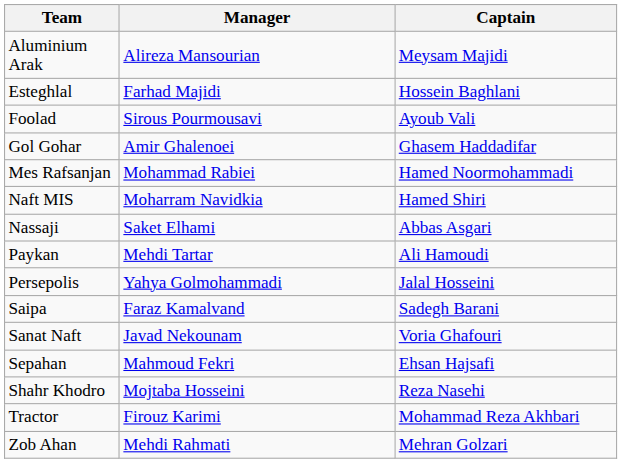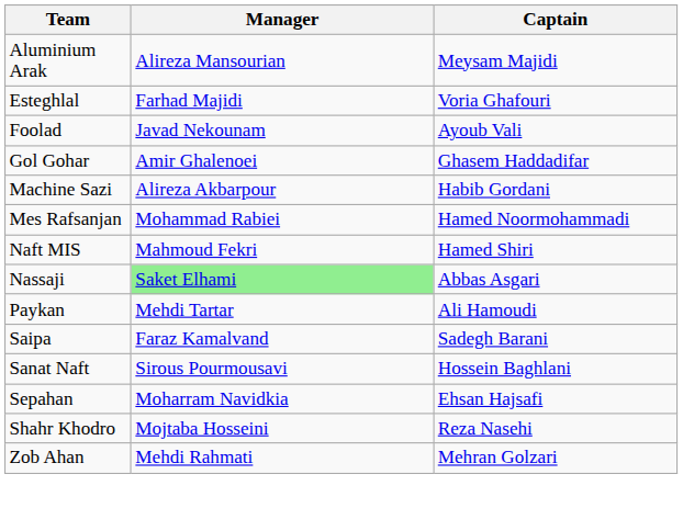 <table class="wikitable sortable">
 <tr>
 <th width="100">Team</th>
 <th width="250">Manager</th>
 <th width="200">Captain</th>
 </tr>
 <tr>
 <td>Aluminium Arak</td>
 <td> <a href='#'>Alireza Mansourian</a></td>
 <td> <a href='#'>Meysam Majidi</a></td>
 </tr>
 <tr>
 <td>Esteghlal</td>
 <td> <a href='#'>Farhad Majidi</a></td>
-<td> <a href='#'>Hossein Baghlani</a></td>
+<td> <a href='#'>Voria Ghafouri</a></td>
 </tr>
 <tr>
 <td>Foolad</td>
-<td> <a href='#'>Sirous Pourmousavi</a></td>
+<td> <a href='#'>Javad Nekounam</a></td>
 <td> <a href='#'>Ayoub Vali</a></td>
 </tr>
 <tr>
 <td>Gol Gohar</td>
 <td> <a href='#'>Amir Ghalenoei</a></td>
 <td> <a href='#'>Ghasem Haddadifar</a></td>
 </tr>
 <tr>
+<td>Machine Sazi</td>
+<td> <a href='#'>Alireza Akbarpour</a></td>
+<td> <a href='#'>Habib Gordani</a></td>
+</tr>
+<tr>
 <td>Mes Rafsanjan</td>
 <td> <a href='#'>Mohammad Rabiei</a></td>
 <td> <a href='#'>Hamed Noormohammadi</a></td>
 </tr>
 <tr>
 <td>Naft MIS</td>
-<td> <a href='#'>Moharram Navidkia</a></td>
+<td> <a href='#'>Mahmoud Fekri</a></td>
 <td> <a href='#'>Hamed Shiri</a></td>
 </tr>
 <tr>
 <td>Nassaji</td>
-<td> <a href='#'>Saket Elhami</a></td>
+<td style="background: lightgreen;"> <a href='#'>Saket Elhami</a></td>
 <td> <a href='#'>Abbas Asgari</a></td>
 </tr>
 <tr>
 <td>Paykan</td>
 <td> <a href='#'>Mehdi Tartar</a></td>
 <td> <a href='#'>Ali Hamoudi</a></td>
 </tr>
 <tr>
-<td>Persepolis</td>
-<td> <a href='#'>Yahya Golmohammadi</a></td>
-<td> <a href='#'>Jalal Hosseini</a></td>
-</tr>
-<tr>
 <td>Saipa</td>
 <td> <a href='#'>Faraz Kamalvand</a></td>
 <td> <a href='#'>Sadegh Barani</a></td>
 </tr>
 <tr>
 <td>Sanat Naft</td>
-<td> <a href='#'>Javad Nekounam</a></td>
-<td> <a href='#'>Voria Ghafouri</a></td>
+<td> <a href='#'>Sirous Pourmousavi</a></td>
+<td> <a href='#'>Hossein Baghlani</a></td>
 </tr>
 <tr>
 <td>Sepahan</td>
-<td> <a href='#'>Mahmoud Fekri</a></td>
+<td> <a href='#'>Moharram Navidkia</a></td>
 <td> <a href='#'>Ehsan Hajsafi</a></td>
 </tr>
 <tr>
 <td>Shahr Khodro</td>
 <td> <a href='#'>Mojtaba Hosseini</a></td>
 <td> <a href='#'>Reza Nasehi</a></td>
 </tr>
 <tr>
-<td>Tractor</td>
-<td> <a href='#'>Firouz Karimi</a></td>
-<td> <a href='#'>Mohammad Reza Akhbari</a></td>
-</tr>
-<tr>
 <td>Zob Ahan</td>
 <td> <a href='#'>Mehdi Rahmati</a></td>
 <td> <a href='#'>Mehran Golzari</a></td>
 </tr>
 </table>
